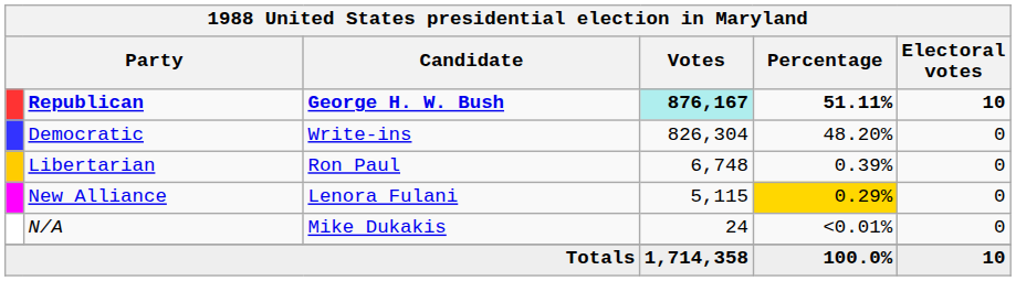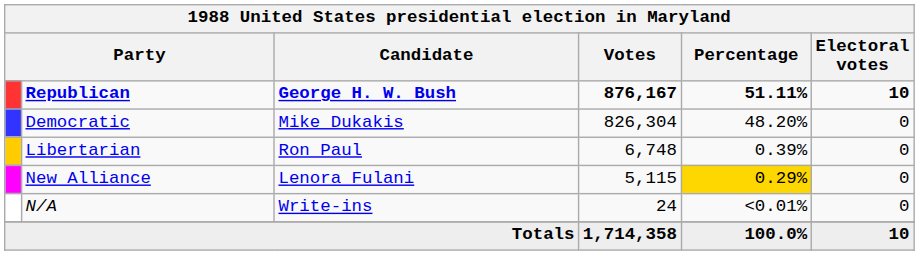 <table class="wikitable" style="font-size: 95%;">
 <tr>
 <th colspan="6">1988 United States presidential election in Maryland</th>
 </tr>
 <tr>
 <th colspan="2" style="width: 15em">Party</th>
 <th style="width: 17em">Candidate</th>
 <th style="width: 5em">Votes</th>
 <th style="width: 7em">Percentage</th>
 <th style="width: 5em">Electoral votes</th>
 </tr>
 <tr>
 <th style="background-color:#FF3333; width: 3px"></th>
 <td style="width: 130px"><strong><a href='#'>Republican</a></strong></td>
 <td><strong><a href='#'>George H. W. Bush</a></strong></td>
-<td align="right" style="background: paleturquoise;"><strong>876,167</strong></td>
+<td align="right"><strong>876,167</strong></td>
 <td align="right"><strong>51.11%</strong></td>
 <td align="right"><strong>10</strong></td>
 </tr>
 <tr>
 <th style="background-color:#3333FF; width: 3px"></th>
 <td style="width: 130px"><a href='#'>Democratic</a></td>
-<td><a href='#'>Write-ins</a></td>
+<td><a href='#'>Mike Dukakis</a></td>
 <td align="right">826,304</td>
 <td align="right">48.20%</td>
 <td align="right">0</td>
 </tr>
 <tr>
 <th style="background-color:#FFCC00; width: 3px"></th>
 <td style="width: 130px"><a href='#'>Libertarian</a></td>
 <td><a href='#'>Ron Paul</a></td>
 <td align="right">6,748</td>
 <td align="right">0.39%</td>
 <td align="right">0</td>
 </tr>
 <tr>
 <th style="background-color:#FF00FF; width: 3px"></th>
 <td style="width: 130px"><a href='#'>New Alliance</a></td>
 <td><a href='#'>Lenora Fulani</a></td>
 <td align="right">5,115</td>
 <td align="right" style="background: gold;">0.29%</td>
 <td align="right">0</td>
 </tr>
 <tr>
 <th style="background-color:#FFFFFF; width: 3px"></th>
 <td style="width: 130px"><em>N/A</em></td>
-<td><a href='#'>Mike Dukakis</a></td>
+<td><a href='#'>Write-ins</a></td>
 <td align="right">24</td>
 <td align="right"><0.01%</td>
 <td align="right">0</td>
 </tr>
 <tr>
 </tr>
 <tr bgcolor="#EEEEEE">
 <td colspan="3" align="right"><strong>Totals</strong></td>
 <td align="right"><strong>1,714,358</strong></td>
 <td align="right"><strong>100.0%</strong></td>
 <td align="right"><strong>10</strong></td>
 </tr>
 </table>
